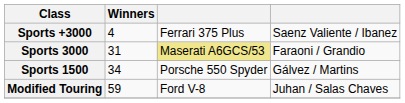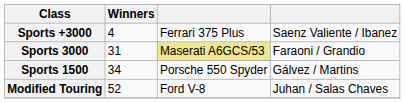 <table class="wikitable" style="font-size: 95%">
 <tr>
 <th>Class</th>
 <th>Winners</th>
 <th></th>
 <th></th>
 </tr>
 <tr>
 <th>Sports +3000</th>
 <td>4</td>
 <td>Ferrari 375 Plus</td>
 <td>Saenz Valiente / Ibanez</td>
 </tr>
 <tr>
 <th>Sports 3000</th>
 <td>31</td>
 <td style="background: khaki;">Maserati A6GCS/53</td>
 <td>Faraoni / Grandio</td>
 </tr>
 <tr>
 <th>Sports 1500</th>
 <td>34</td>
 <td>Porsche 550 Spyder</td>
 <td>Gálvez / Martins</td>
 </tr>
 <tr>
 <th>Modified Touring</th>
-<td>59</td>
+<td>52</td>
 <td>Ford V-8</td>
 <td>Juhan / Salas Chaves</td>
 </tr>
 <tr>
 </tr>
 </table>
